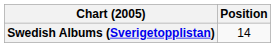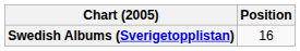 <table class="wikitable plainrowheaders">
 <tr>
 <th scope="col">Chart (2005)</th>
 <th scope="col">Position</th>
 </tr>
 <tr>
 <th scope="row">Swedish Albums (<a href='#'>Sverigetopplistan</a>)</th>
-<td style="text-align:center">14</td>
+<td style="text-align:center">16</td>
 </tr>
 </table>
